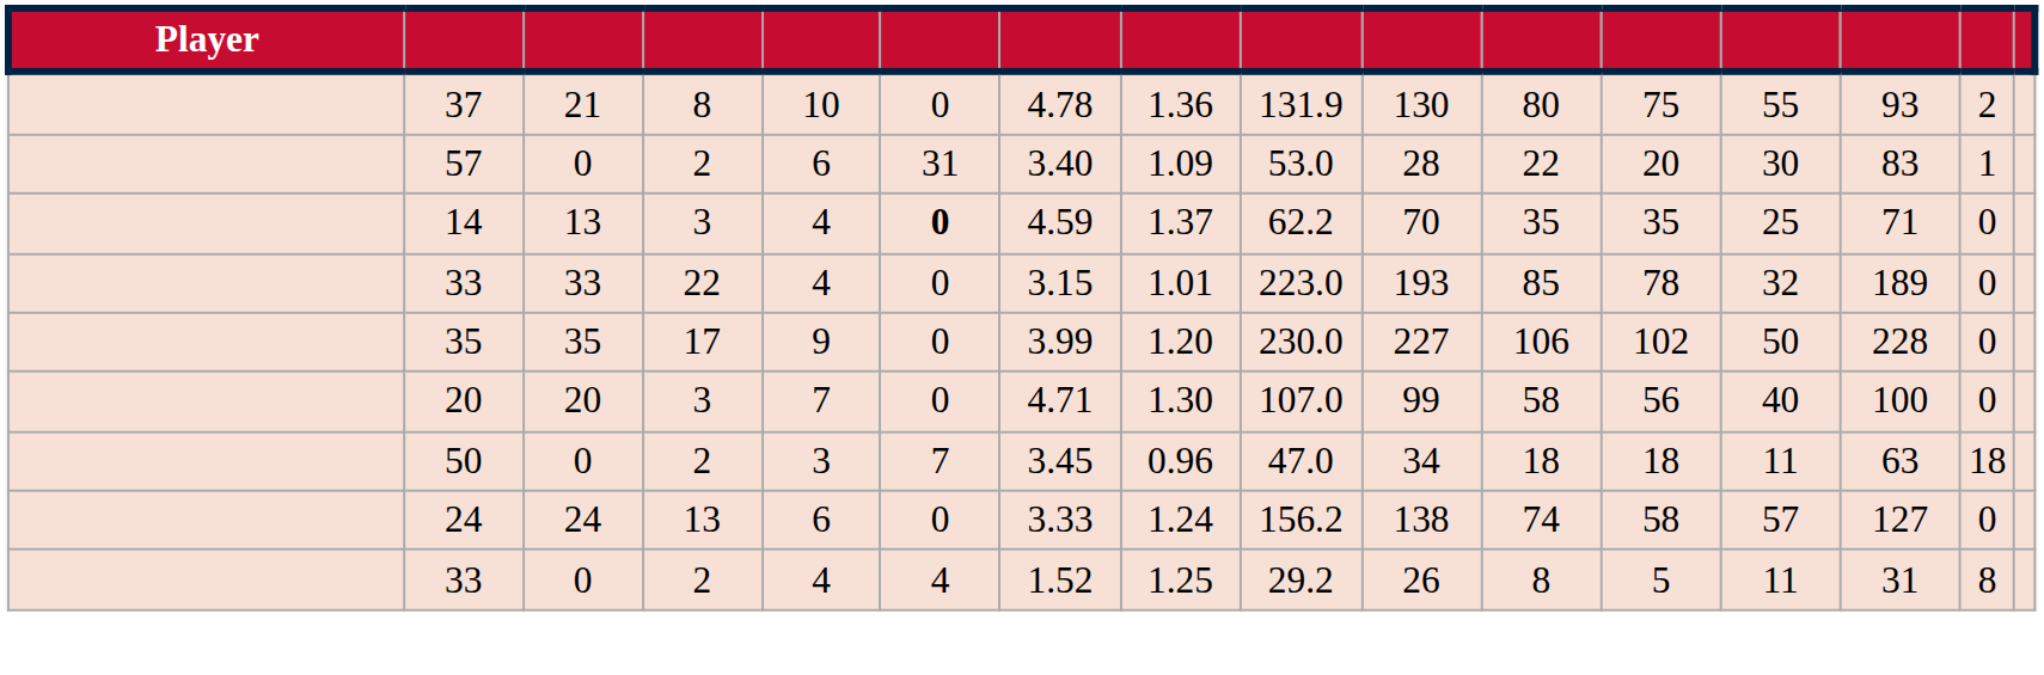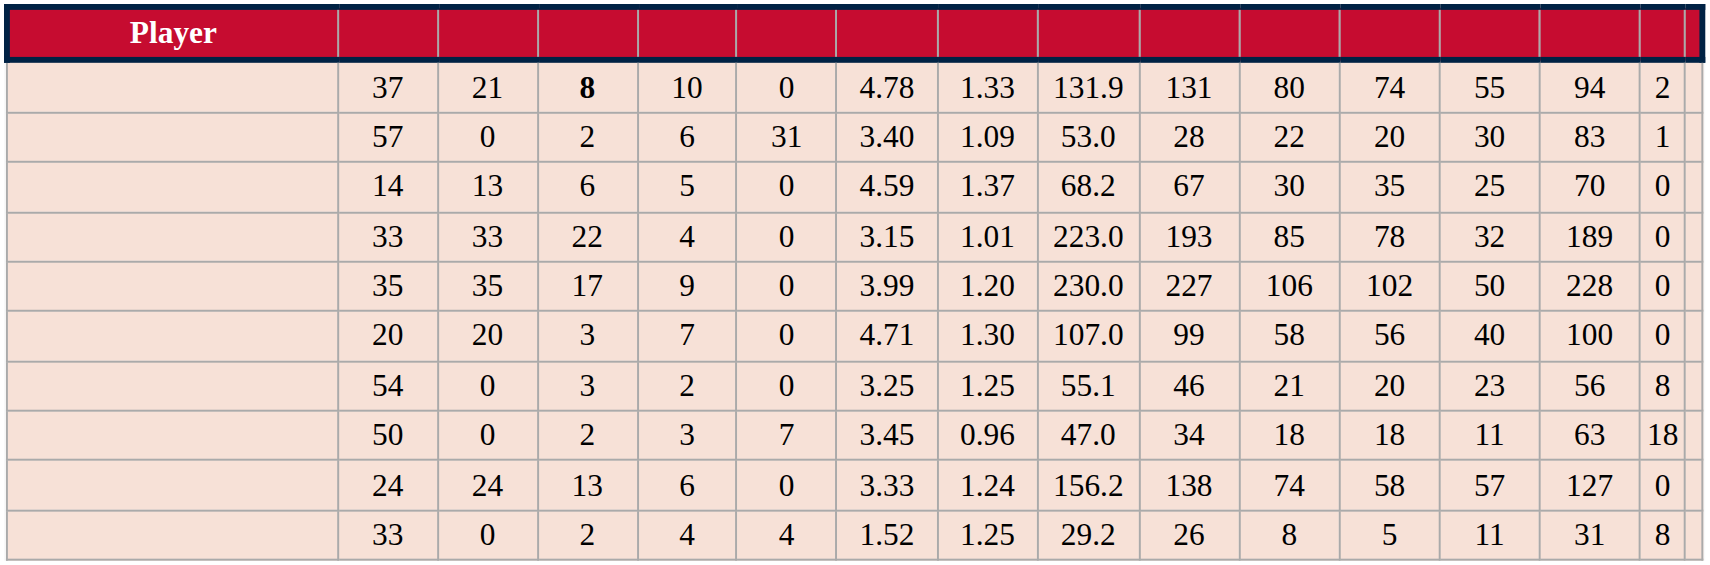 <table class="wikitable sortable">
 <tr>
 <th style="background:#c60c30; width:20%; color:#fff; border-top: 3px solid #024; border-bottom: 3px solid #024; border-left: 3px solid #024;">Player</th>
 <th style="background:#c60c30; width:6%; color:#fff; border-top: 3px solid #024; border-bottom: 3px solid #024;"></th>
 <th style="background:#c60c30; width:6%; color:#fff; border-top: 3px solid #024; border-bottom: 3px solid #024;"></th>
 <th style="background:#c60c30; width:6%; color:#fff; border-top: 3px solid #024; border-bottom: 3px solid #024;"></th>
 <th style="background:#c60c30; width:6%; color:#fff; border-top: 3px solid #024; border-bottom: 3px solid #024;"></th>
 <th style="background:#c60c30; width:6%; color:#fff; border-top: 3px solid #024; border-bottom: 3px solid #024;"></th>
 <th style="background:#c60c30; width:6%; color:#fff; border-top: 3px solid #024; border-bottom: 3px solid #024;"></th>
 <th style="background:#c60c30; width:6%; color:#fff; border-top: 3px solid #024; border-bottom: 3px solid #024;"></th>
 <th style="background:#c60c30; width:6%; color:#fff; border-top: 3px solid #024; border-bottom: 3px solid #024;"></th>
 <th style="background:#c60c30; width:6%; color:#fff; border-top: 3px solid #024; border-bottom: 3px solid #024;"></th>
 <th style="background:#c60c30; width:6%; color:#fff; border-top: 3px solid #024; border-bottom: 3px solid #024;"></th>
 <th style="background:#c60c30; width:6%; color:#fff; border-top: 3px solid #024; border-bottom: 3px solid #024;"></th>
 <th style="background:#c60c30; width:6%; color:#fff; border-top: 3px solid #024; border-bottom: 3px solid #024;"></th>
 <th style="background:#c60c30; width:6%; color:#fff; border-top: 3px solid #024; border-bottom: 3px solid #024;"></th>
 <th style="background:#c60c30; width:6%; color:#fff; border-top: 3px solid #024; border-bottom: 3px solid #024;"></th>
 <th style="background:#c60c30; width:6%; color:#fff; border-top: 3px solid #024; border-bottom: 3px solid #024; border-right: 3px solid #024;"></th>
 </tr>
 <tr style="text-align:center; background:#f7e1d7;">
 <td></td>
 <td>37</td>
 <td>21</td>
-<td>8</td>
+<td><strong>8</strong></td>
 <td>10</td>
 <td>0</td>
 <td>4.78</td>
-<td>1.36</td>
+<td>1.33</td>
 <td>131.9</td>
-<td>130</td>
+<td>131</td>
 <td>80</td>
-<td>75</td>
+<td>74</td>
 <td>55</td>
-<td>93</td>
+<td>94</td>
 <td>2</td>
 <td></td>
 </tr>
 <tr style="text-align:center; background:#f7e1d7;">
 <td></td>
 <td>57</td>
 <td>0</td>
 <td>2</td>
 <td>6</td>
 <td>31</td>
 <td>3.40</td>
 <td>1.09</td>
 <td>53.0</td>
 <td>28</td>
 <td>22</td>
 <td>20</td>
 <td>30</td>
 <td>83</td>
 <td>1</td>
 <td></td>
 </tr>
 <tr style="text-align:center; background:#f7e1d7;">
 <td></td>
 <td>14</td>
 <td>13</td>
-<td>3</td>
-<td>4</td>
-<td><strong>0</strong></td>
+<td>6</td>
+<td>5</td>
+<td>0</td>
 <td>4.59</td>
 <td>1.37</td>
-<td>62.2</td>
-<td>70</td>
-<td>35</td>
+<td>68.2</td>
+<td>67</td>
+<td>30</td>
 <td>35</td>
 <td>25</td>
-<td>71</td>
+<td>70</td>
 <td>0</td>
 <td></td>
 </tr>
 <tr style="text-align:center; background:#f7e1d7;">
 <td></td>
 <td>33</td>
 <td>33</td>
 <td>22</td>
 <td>4</td>
 <td>0</td>
 <td>3.15</td>
 <td>1.01</td>
 <td>223.0</td>
 <td>193</td>
 <td>85</td>
 <td>78</td>
 <td>32</td>
 <td>189</td>
 <td>0</td>
 <td></td>
 </tr>
 <tr style="text-align:center; background:#f7e1d7;">
 <td></td>
 <td>35</td>
 <td>35</td>
 <td>17</td>
 <td>9</td>
 <td>0</td>
 <td>3.99</td>
 <td>1.20</td>
 <td>230.0</td>
 <td>227</td>
 <td>106</td>
 <td>102</td>
 <td>50</td>
 <td>228</td>
 <td>0</td>
 <td></td>
 </tr>
 <tr style="text-align:center; background:#f7e1d7;">
 <td></td>
 <td>20</td>
 <td>20</td>
 <td>3</td>
 <td>7</td>
 <td>0</td>
 <td>4.71</td>
 <td>1.30</td>
 <td>107.0</td>
 <td>99</td>
 <td>58</td>
 <td>56</td>
 <td>40</td>
 <td>100</td>
 <td>0</td>
 <td></td>
 </tr>
 <tr style="text-align:center; background:#f7e1d7;">
 <td></td>
+<td>54</td>
+<td>0</td>
+<td>3</td>
+<td>2</td>
+<td>0</td>
+<td>3.25</td>
+<td>1.25</td>
+<td>55.1</td>
+<td>46</td>
+<td>21</td>
+<td>20</td>
+<td>23</td>
+<td>56</td>
+<td>8</td>
+<td></td>
+</tr>
+<tr style="text-align:center; background:#f7e1d7;">
+<td></td>
 <td>50</td>
 <td>0</td>
 <td>2</td>
 <td>3</td>
 <td>7</td>
 <td>3.45</td>
 <td>0.96</td>
 <td>47.0</td>
 <td>34</td>
 <td>18</td>
 <td>18</td>
 <td>11</td>
 <td>63</td>
 <td>18</td>
 <td></td>
 </tr>
 <tr style="text-align:center; background:#f7e1d7;">
 <td></td>
 <td>24</td>
 <td>24</td>
 <td>13</td>
 <td>6</td>
 <td>0</td>
 <td>3.33</td>
 <td>1.24</td>
 <td>156.2</td>
 <td>138</td>
 <td>74</td>
 <td>58</td>
 <td>57</td>
 <td>127</td>
 <td>0</td>
 <td></td>
 </tr>
 <tr style="text-align:center; background:#f7e1d7;">
 <td></td>
 <td>33</td>
 <td>0</td>
 <td>2</td>
 <td>4</td>
 <td>4</td>
 <td>1.52</td>
 <td>1.25</td>
 <td>29.2</td>
 <td>26</td>
 <td>8</td>
 <td>5</td>
 <td>11</td>
 <td>31</td>
 <td>8</td>
 <td></td>
 </tr>
 </table>
